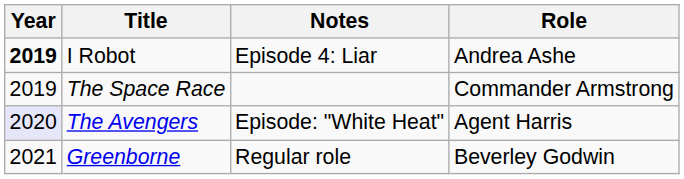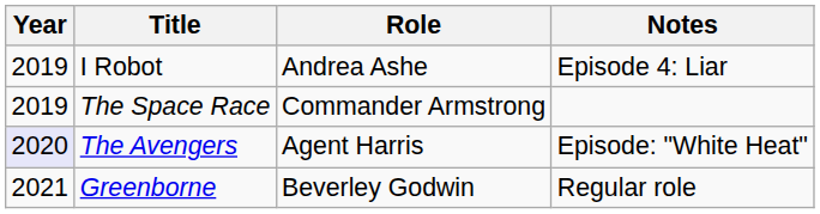 <table class="wikitable sortable">
 <tr>
 <th>Year</th>
 <th>Title</th>
+<th>Role</th>
 <th>Notes</th>
-<th>Role</th>
 </tr>
 <tr>
-<td><strong>2019</strong></td>
+<td>2019</td>
 <td>I Robot</td>
+<td>Andrea Ashe</td>
 <td>Episode 4: Liar</td>
-<td>Andrea Ashe</td>
 </tr>
 <tr>
 <td>2019</td>
 <td><em>The Space Race</em></td>
+<td>Commander Armstrong</td>
 <td></td>
-<td>Commander Armstrong</td>
 </tr>
 <tr>
 <td style="background: lavender;">2020</td>
 <td><em><a href='#'>The Avengers</a></em></td>
+<td>Agent Harris</td>
 <td>Episode: "White Heat"</td>
-<td>Agent Harris</td>
 </tr>
 <tr>
 <td>2021</td>
 <td><em><a href='#'>Greenborne</a></em></td>
+<td>Beverley Godwin</td>
 <td>Regular role</td>
-<td>Beverley Godwin</td>
 </tr>
 </table>
